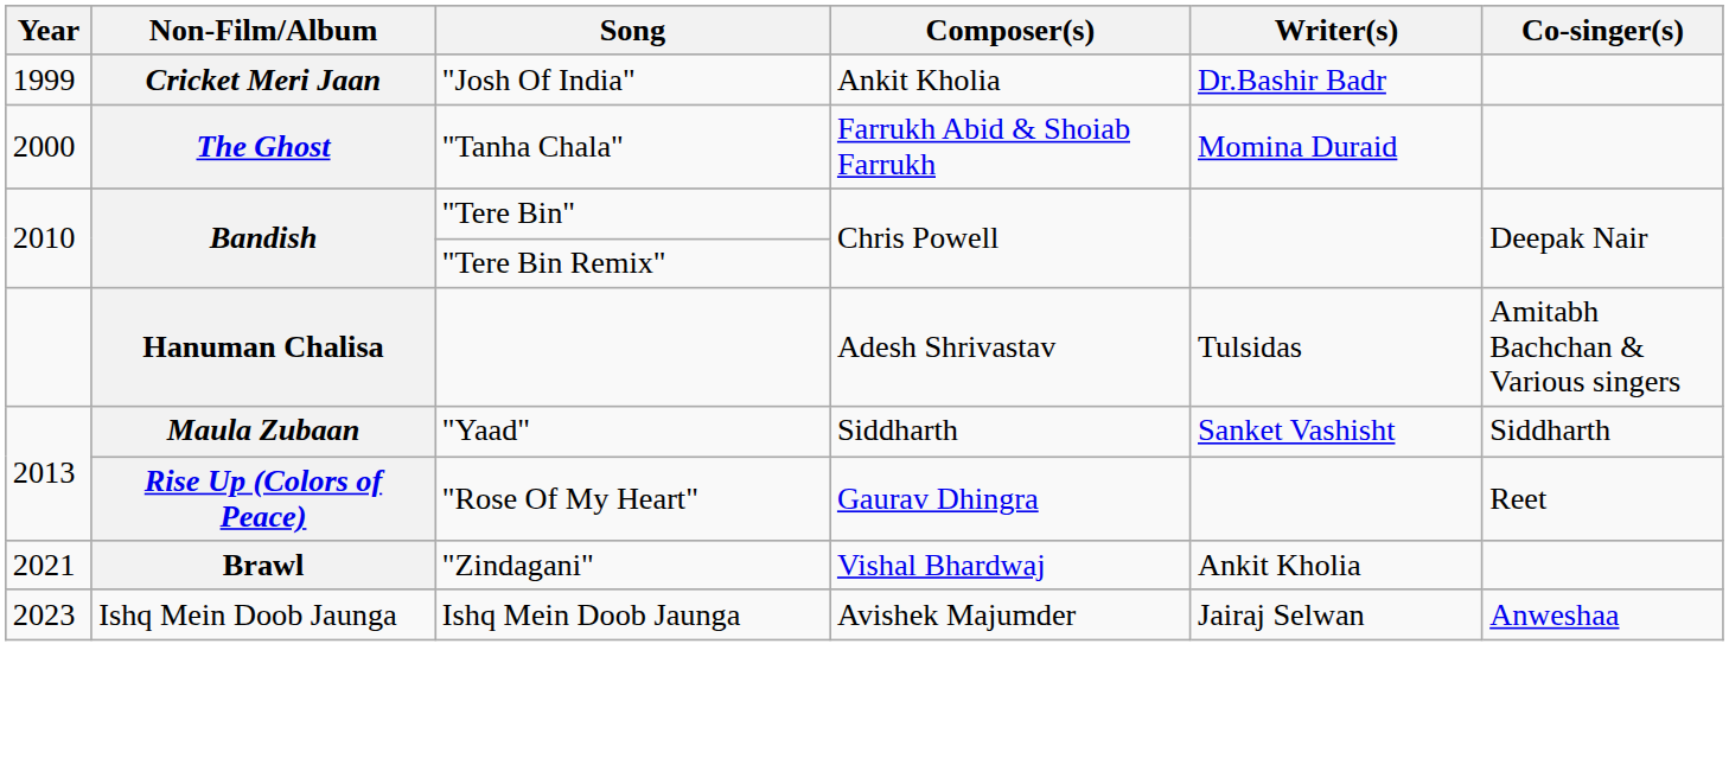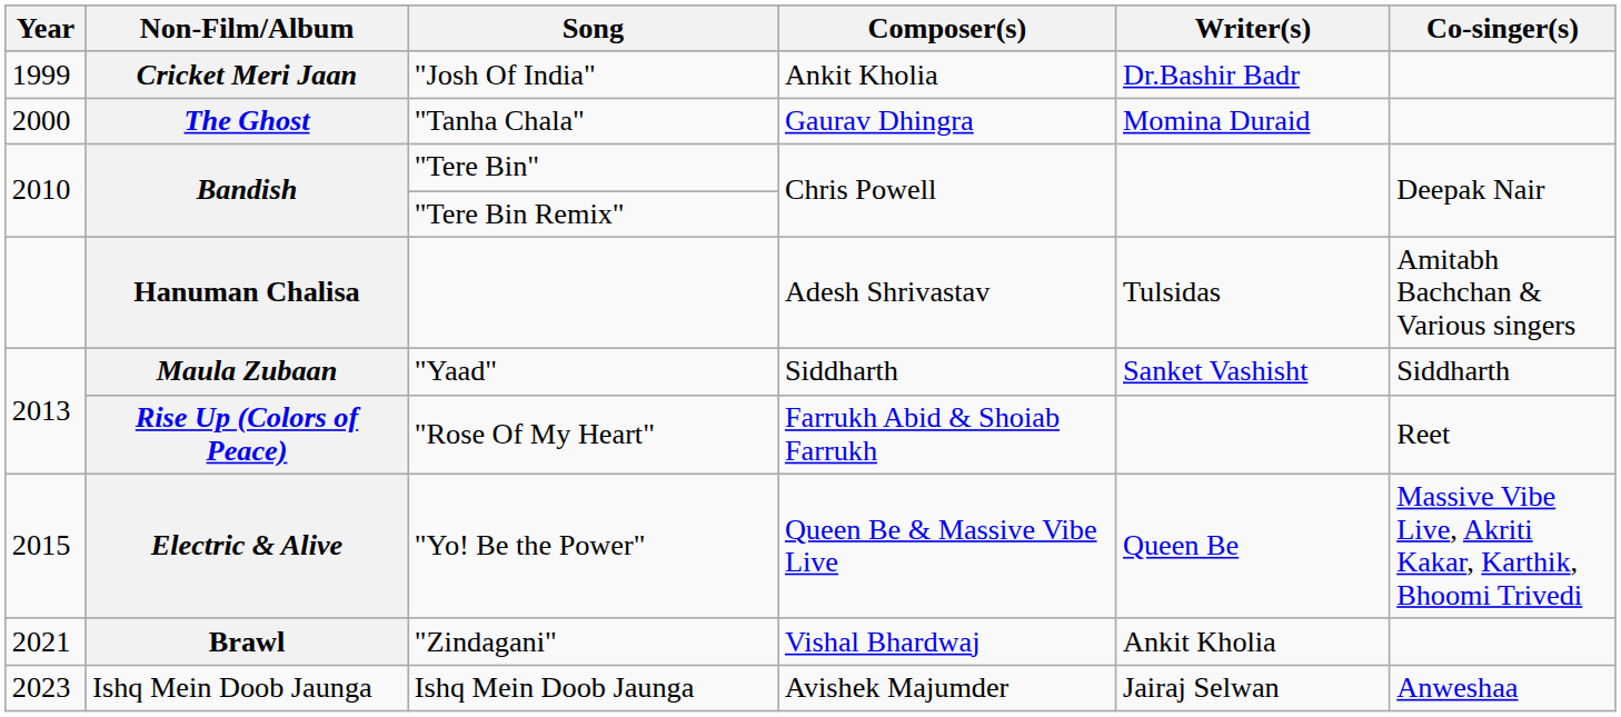 <table class="wikitable plainrowheaders" width="100%" textcolor:#000;">
 <tr>
 <th scope="col" width=5%><strong>Year</strong></th>
 <th scope="col" width=20%><strong>Non-Film/Album</strong></th>
 <th scope="col" width=23%><strong>Song</strong></th>
 <th scope="col" width=21%><strong>Composer(s)</strong></th>
 <th scope="col" width=17%><strong>Writer(s)</strong></th>
 <th scope="col" width=18%><strong>Co-singer(s)</strong></th>
 </tr>
 <tr>
 <td>1999</td>
 <th scope="row"><em>Cricket Meri Jaan</em></th>
 <td>"Josh Of India"</td>
 <td>Ankit Kholia</td>
 <td><a href='#'>Dr.Bashir Badr</a></td>
 <td></td>
 </tr>
 <tr>
 <td>2000</td>
 <th scope="row"><em><a href='#'>The Ghost</a></em></th>
 <td>"Tanha Chala"</td>
-<td><a href='#'>Farrukh Abid & Shoiab Farrukh</a></td>
+<td><a href='#'>Gaurav Dhingra</a></td>
 <td><a href='#'>Momina Duraid</a></td>
 <td></td>
 </tr>
 <tr>
 <td rowspan="2">2010</td>
 <th scope="row" rowspan="2"><em>Bandish</em></th>
 <td>"Tere Bin"</td>
 <td rowspan="2">Chris Powell</td>
 <td rowspan="2"></td>
 <td rowspan="2">Deepak Nair</td>
 </tr>
 <tr>
 <td>"Tere Bin Remix"</td>
 </tr>
 <tr>
 <td></td>
 <th>Hanuman Chalisa</th>
 <td></td>
 <td>Adesh Shrivastav</td>
 <td>Tulsidas</td>
 <td>Amitabh Bachchan & Various singers</td>
 </tr>
 <tr>
 <td rowspan="2">2013</td>
 <th scope="row"><em>Maula Zubaan</em></th>
 <td>"Yaad"</td>
 <td>Siddharth</td>
 <td><a href='#'>Sanket Vashisht</a></td>
 <td>Siddharth</td>
 </tr>
 <tr>
 <th scope="row"><em><a href='#'>Rise Up (Colors of Peace)</a></em></th>
 <td>"Rose Of My Heart"</td>
-<td><a href='#'>Gaurav Dhingra</a></td>
+<td><a href='#'>Farrukh Abid & Shoiab Farrukh</a></td>
 <td></td>
 <td>Reet</td>
+</tr>
+<tr>
+<td rowspan="1">2015</td>
+<th scope="row"><em>Electric & Alive</em></th>
+<td>"Yo! Be the Power"</td>
+<td><a href='#'>Queen Be & Massive Vibe Live</a></td>
+<td><a href='#'>Queen Be</a></td>
+<td><a href='#'>Massive Vibe Live</a>, <a href='#'>Akriti Kakar</a>, <a href='#'>Karthik</a>, <a href='#'>Bhoomi Trivedi</a></td>
 </tr>
 <tr>
 <td>2021</td>
 <th scope="row">Brawl</th>
 <td>"Zindagani"</td>
 <td><a href='#'>Vishal Bhardwaj</a></td>
 <td>Ankit Kholia</td>
 <td></td>
 </tr>
 <tr>
 <td>2023</td>
 <td>Ishq Mein Doob Jaunga</td>
 <td>Ishq Mein Doob Jaunga</td>
 <td>Avishek Majumder</td>
 <td>Jairaj Selwan</td>
 <td><a href='#'>Anweshaa</a></td>
 </tr>
 </table>
